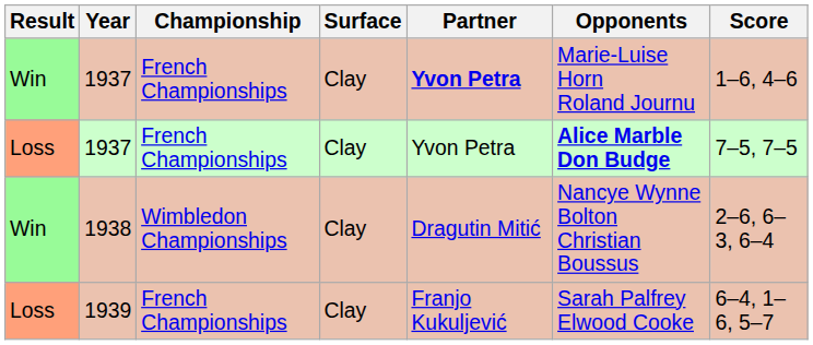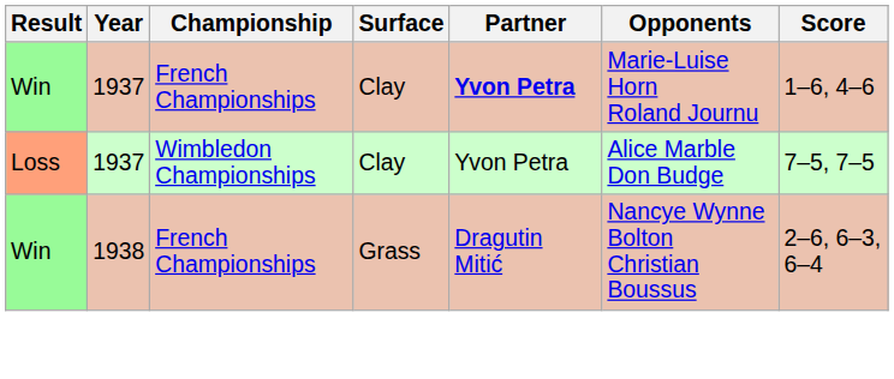 <table class="sortable wikitable">
 <tr>
 <th style="width:40px">Result</th>
 <th style="width:35px">Year</th>
 <th style="width:180px">Championship</th>
 <th style="width:50px">Surface</th>
 <th style="width:180px">Partner</th>
 <th style="width:180px">Opponents</th>
 <th style="width:120px" class="unsortable">Score</th>
 </tr>
 <tr style="background:#ebc2af;">
 <td style="background:#98fb98;">Win</td>
 <td>1937</td>
 <td><a href='#'>French Championships</a></td>
 <td>Clay</td>
 <td><strong> <a href='#'>Yvon Petra</a></strong></td>
 <td> <a href='#'>Marie-Luise Horn</a> <br>  <a href='#'>Roland Journu</a></td>
 <td>1–6, 4–6</td>
 </tr>
 <tr style="background:#cfc;">
 <td style="background:#ffa07a;">Loss</td>
 <td>1937</td>
-<td><a href='#'>French Championships</a></td>
+<td><a href='#'>Wimbledon Championships</a></td>
 <td>Clay</td>
 <td> Yvon Petra</td>
-<td><strong> <a href='#'>Alice Marble</a> <br>  <a href='#'>Don Budge</a></strong></td>
+<td> <a href='#'>Alice Marble</a> <br>  <a href='#'>Don Budge</a></td>
 <td>7–5, 7–5</td>
 </tr>
 <tr style="background:#ebc2af;">
 <td style="background:#98fb98;">Win</td>
 <td>1938</td>
-<td><a href='#'>Wimbledon Championships</a></td>
-<td>Clay</td>
+<td><a href='#'>French Championships</a></td>
+<td>Grass</td>
 <td> <a href='#'>Dragutin Mitić</a></td>
 <td> <a href='#'>Nancye Wynne Bolton</a> <br>  <a href='#'>Christian Boussus</a></td>
 <td>2–6, 6–3, 6–4</td>
 </tr>
-<tr style="background:#ebc2af;">
-<td style="background:#ffa07a;">Loss</td>
-<td>1939</td>
-<td><a href='#'>French Championships</a></td>
-<td>Clay</td>
-<td> <a href='#'>Franjo Kukuljević</a></td>
-<td> <a href='#'>Sarah Palfrey</a> <br>  <a href='#'>Elwood Cooke</a></td>
-<td>6–4, 1–6, 5–7</td>
-</tr>
 </table>
